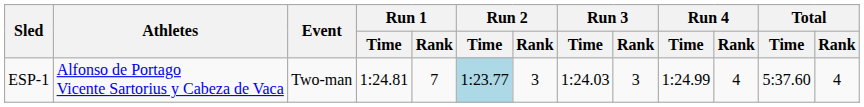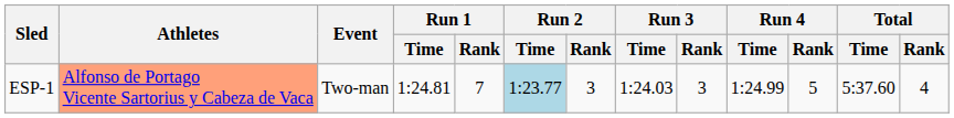 <table class="wikitable" border="1" style="font-size:90%">
 <tr>
 <th rowspan="2">Sled</th>
 <th rowspan="2">Athletes</th>
 <th rowspan="2">Event</th>
 <th colspan="2">Run 1</th>
 <th colspan="2">Run 2</th>
 <th colspan="2">Run 3</th>
 <th colspan="2">Run 4</th>
 <th colspan="2">Total</th>
 </tr>
 <tr>
 <th>Time</th>
 <th>Rank</th>
 <th>Time</th>
 <th>Rank</th>
 <th>Time</th>
 <th>Rank</th>
 <th>Time</th>
 <th>Rank</th>
 <th>Time</th>
 <th>Rank</th>
 </tr>
 <tr>
 <td align="center">ESP-1</td>
-<td><a href='#'>Alfonso de Portago</a><br><a href='#'>Vicente Sartorius y Cabeza de Vaca</a></td>
+<td style="background: lightsalmon;"><a href='#'>Alfonso de Portago</a><br><a href='#'>Vicente Sartorius y Cabeza de Vaca</a></td>
 <td>Two-man</td>
 <td align="center">1:24.81</td>
 <td align="center">7</td>
 <td align="center" style="background: lightblue;">1:23.77</td>
 <td align="center">3</td>
 <td align="center">1:24.03</td>
 <td align="center">3</td>
 <td align="center">1:24.99</td>
-<td align="center">4</td>
+<td align="center">5</td>
 <td align="center">5:37.60</td>
 <td align="center">4</td>
 </tr>
 </table>
